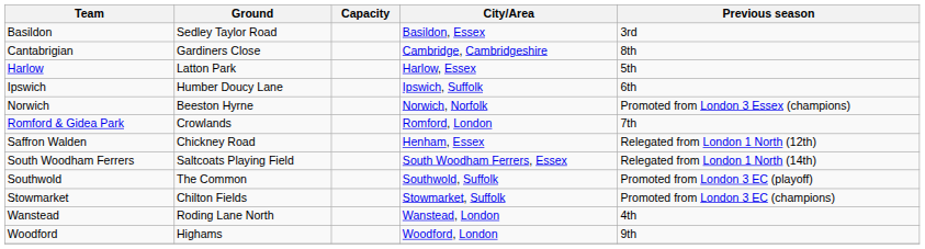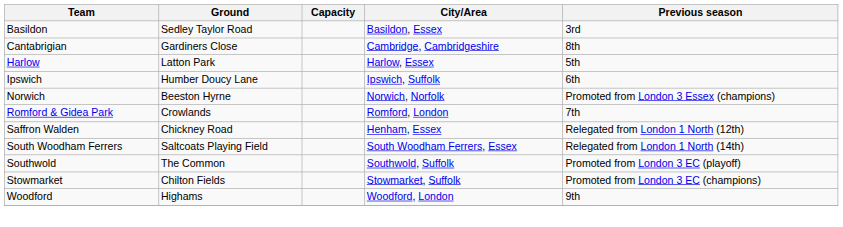 <table class="wikitable sortable" width=100%>
 <tr>
 <th>Team</th>
 <th>Ground</th>
 <th>Capacity</th>
 <th>City/Area</th>
 <th>Previous season</th>
 </tr>
 <tr>
 <td>Basildon</td>
 <td>Sedley Taylor Road</td>
 <td></td>
 <td><a href='#'>Basildon</a>, <a href='#'>Essex</a></td>
 <td>3rd</td>
 </tr>
 <tr>
 <td>Cantabrigian</td>
 <td>Gardiners Close</td>
 <td></td>
 <td><a href='#'>Cambridge</a>, <a href='#'>Cambridgeshire</a></td>
 <td>8th</td>
 </tr>
 <tr>
 <td><a href='#'>Harlow</a></td>
 <td>Latton Park</td>
 <td></td>
 <td><a href='#'>Harlow</a>, <a href='#'>Essex</a></td>
 <td>5th</td>
 </tr>
 <tr>
 <td>Ipswich</td>
 <td>Humber Doucy Lane</td>
 <td></td>
 <td><a href='#'>Ipswich</a>, <a href='#'>Suffolk</a></td>
 <td>6th</td>
 </tr>
 <tr>
 <td>Norwich</td>
 <td>Beeston Hyrne</td>
 <td></td>
 <td><a href='#'>Norwich</a>, <a href='#'>Norfolk</a></td>
 <td>Promoted from <a href='#'>London 3 Essex</a> (champions)</td>
 </tr>
 <tr>
 <td><a href='#'>Romford & Gidea Park</a></td>
 <td>Crowlands</td>
 <td></td>
 <td><a href='#'>Romford</a>, <a href='#'>London</a></td>
 <td>7th</td>
 </tr>
 <tr>
 <td>Saffron Walden</td>
 <td>Chickney Road</td>
 <td></td>
 <td><a href='#'>Henham</a>, <a href='#'>Essex</a></td>
 <td>Relegated from <a href='#'>London 1 North</a> (12th)</td>
 </tr>
 <tr>
 <td>South Woodham Ferrers</td>
 <td>Saltcoats Playing Field</td>
 <td></td>
 <td><a href='#'>South Woodham Ferrers</a>, <a href='#'>Essex</a></td>
 <td>Relegated from <a href='#'>London 1 North</a> (14th)</td>
 </tr>
 <tr>
 <td>Southwold</td>
 <td>The Common</td>
 <td></td>
 <td><a href='#'>Southwold</a>, <a href='#'>Suffolk</a></td>
 <td>Promoted from <a href='#'>London 3 EC</a> (playoff)</td>
 </tr>
 <tr>
 <td>Stowmarket</td>
 <td>Chilton Fields</td>
 <td></td>
 <td><a href='#'>Stowmarket</a>, <a href='#'>Suffolk</a></td>
 <td>Promoted from <a href='#'>London 3 EC</a> (champions)</td>
 </tr>
 <tr>
-<td>Wanstead</td>
-<td>Roding Lane North</td>
-<td></td>
-<td><a href='#'>Wanstead</a>, <a href='#'>London</a></td>
-<td>4th</td>
-</tr>
-<tr>
 <td>Woodford</td>
 <td>Highams</td>
 <td></td>
 <td><a href='#'>Woodford</a>, <a href='#'>London</a></td>
 <td>9th</td>
 </tr>
 <tr>
 </tr>
 </table>
